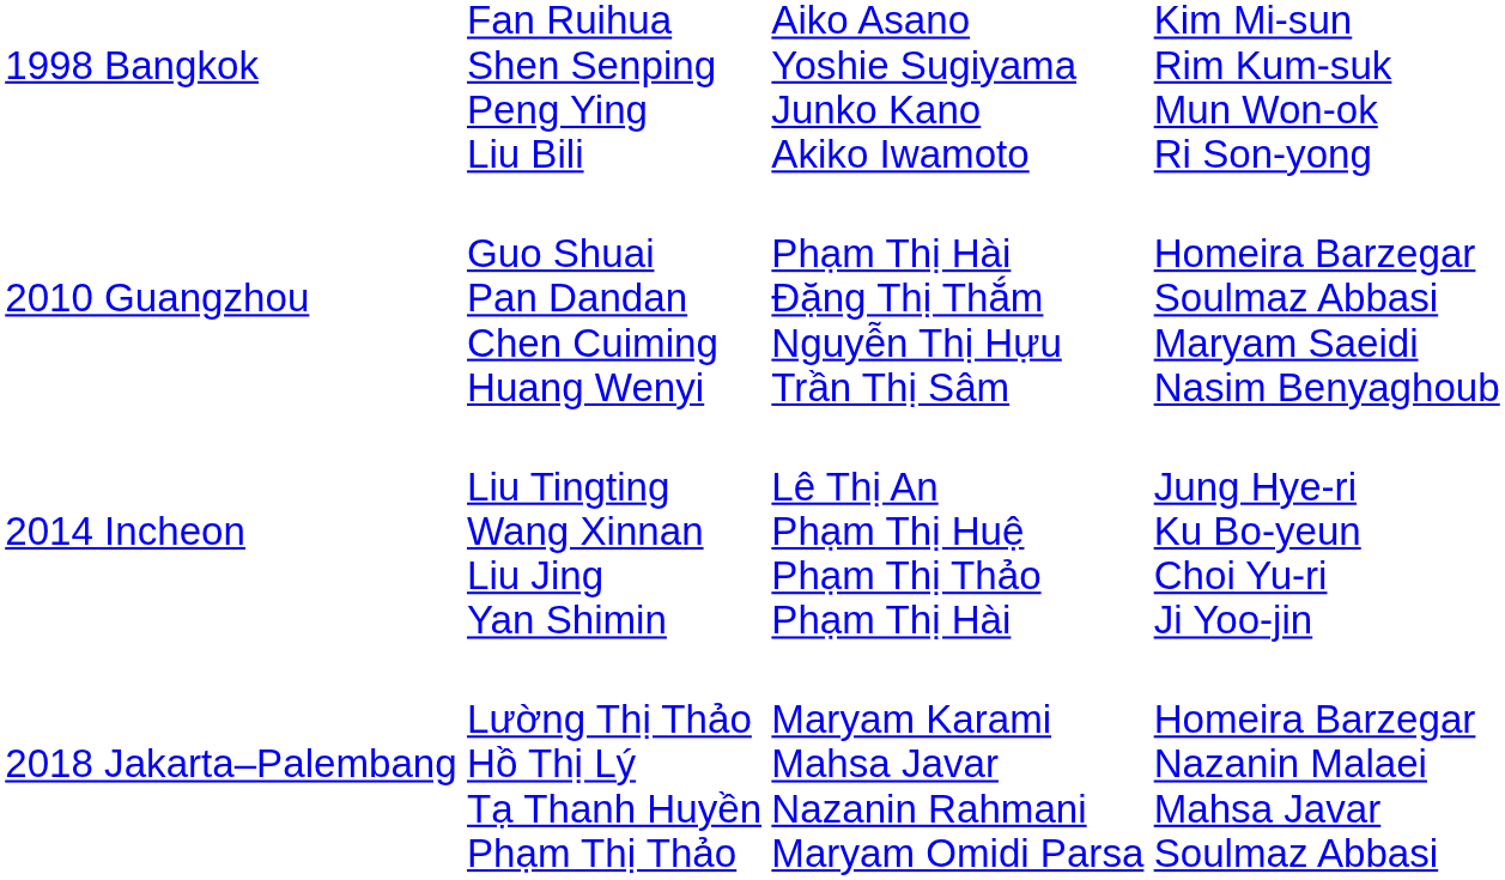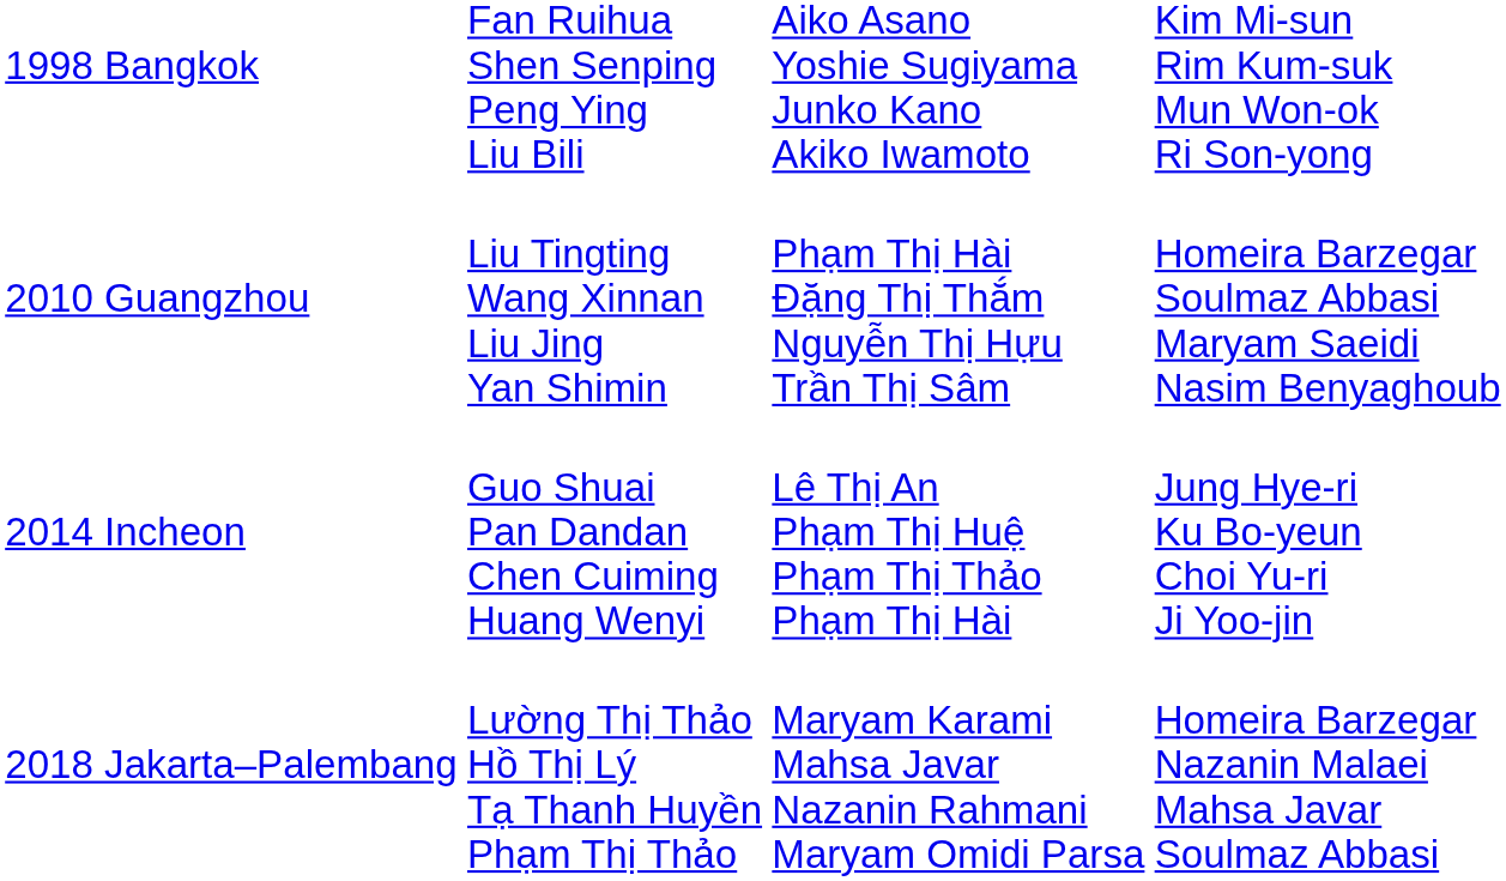 <table>
 <tr>
 <td><a href='#'>1998 Bangkok</a></td>
 <td><br><a href='#'>Fan Ruihua</a><br><a href='#'>Shen Senping</a><br><a href='#'>Peng Ying</a><br><a href='#'>Liu Bili</a></td>
 <td><br><a href='#'>Aiko Asano</a><br><a href='#'>Yoshie Sugiyama</a><br><a href='#'>Junko Kano</a><br><a href='#'>Akiko Iwamoto</a></td>
 <td><br><a href='#'>Kim Mi-sun</a><br><a href='#'>Rim Kum-suk</a><br><a href='#'>Mun Won-ok</a><br><a href='#'>Ri Son-yong</a></td>
 </tr>
 <tr>
 <td><a href='#'>2010 Guangzhou</a></td>
-<td><br><a href='#'>Guo Shuai</a><br><a href='#'>Pan Dandan</a><br><a href='#'>Chen Cuiming</a><br><a href='#'>Huang Wenyi</a></td>
+<td><br><a href='#'>Liu Tingting</a><br><a href='#'>Wang Xinnan</a><br><a href='#'>Liu Jing</a><br><a href='#'>Yan Shimin</a></td>
 <td><br><a href='#'>Phạm Thị Hài</a><br><a href='#'>Đặng Thị Thắm</a><br><a href='#'>Nguyễn Thị Hựu</a><br><a href='#'>Trần Thị Sâm</a></td>
 <td><br><a href='#'>Homeira Barzegar</a><br><a href='#'>Soulmaz Abbasi</a><br><a href='#'>Maryam Saeidi</a><br><a href='#'>Nasim Benyaghoub</a></td>
 </tr>
 <tr>
 <td><a href='#'>2014 Incheon</a></td>
-<td><br><a href='#'>Liu Tingting</a><br><a href='#'>Wang Xinnan</a><br><a href='#'>Liu Jing</a><br><a href='#'>Yan Shimin</a></td>
+<td><br><a href='#'>Guo Shuai</a><br><a href='#'>Pan Dandan</a><br><a href='#'>Chen Cuiming</a><br><a href='#'>Huang Wenyi</a></td>
 <td><br><a href='#'>Lê Thị An</a><br><a href='#'>Phạm Thị Huệ</a><br><a href='#'>Phạm Thị Thảo</a><br><a href='#'>Phạm Thị Hài</a></td>
 <td><br><a href='#'>Jung Hye-ri</a><br><a href='#'>Ku Bo-yeun</a><br><a href='#'>Choi Yu-ri</a><br><a href='#'>Ji Yoo-jin</a></td>
 </tr>
 <tr>
 <td><a href='#'>2018 Jakarta–Palembang</a></td>
 <td><br><a href='#'>Lường Thị Thảo</a><br><a href='#'>Hồ Thị Lý</a><br><a href='#'>Tạ Thanh Huyền</a><br><a href='#'>Phạm Thị Thảo</a></td>
 <td><br><a href='#'>Maryam Karami</a><br><a href='#'>Mahsa Javar</a><br><a href='#'>Nazanin Rahmani</a><br><a href='#'>Maryam Omidi Parsa</a></td>
 <td><br><a href='#'>Homeira Barzegar</a><br><a href='#'>Nazanin Malaei</a><br><a href='#'>Mahsa Javar</a><br><a href='#'>Soulmaz Abbasi</a></td>
 </tr>
 </table>
